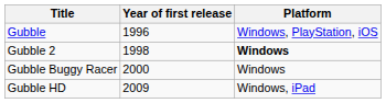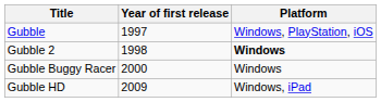 <table class="wikitable sortable">
 <tr>
 <th>Title</th>
 <th>Year of first release</th>
 <th>Platform</th>
 </tr>
 <tr>
 <td><a href='#'>Gubble</a></td>
-<td>1996</td>
+<td>1997</td>
 <td><a href='#'>Windows</a>, <a href='#'>PlayStation</a>, <a href='#'>iOS</a></td>
 </tr>
 <tr>
 <td>Gubble 2</td>
 <td>1998</td>
 <td><strong>Windows</strong></td>
 </tr>
 <tr>
 <td>Gubble Buggy Racer</td>
 <td>2000</td>
 <td>Windows</td>
 </tr>
 <tr>
 <td>Gubble HD</td>
 <td>2009</td>
 <td>Windows, <a href='#'>iPad</a></td>
 </tr>
 </table>
